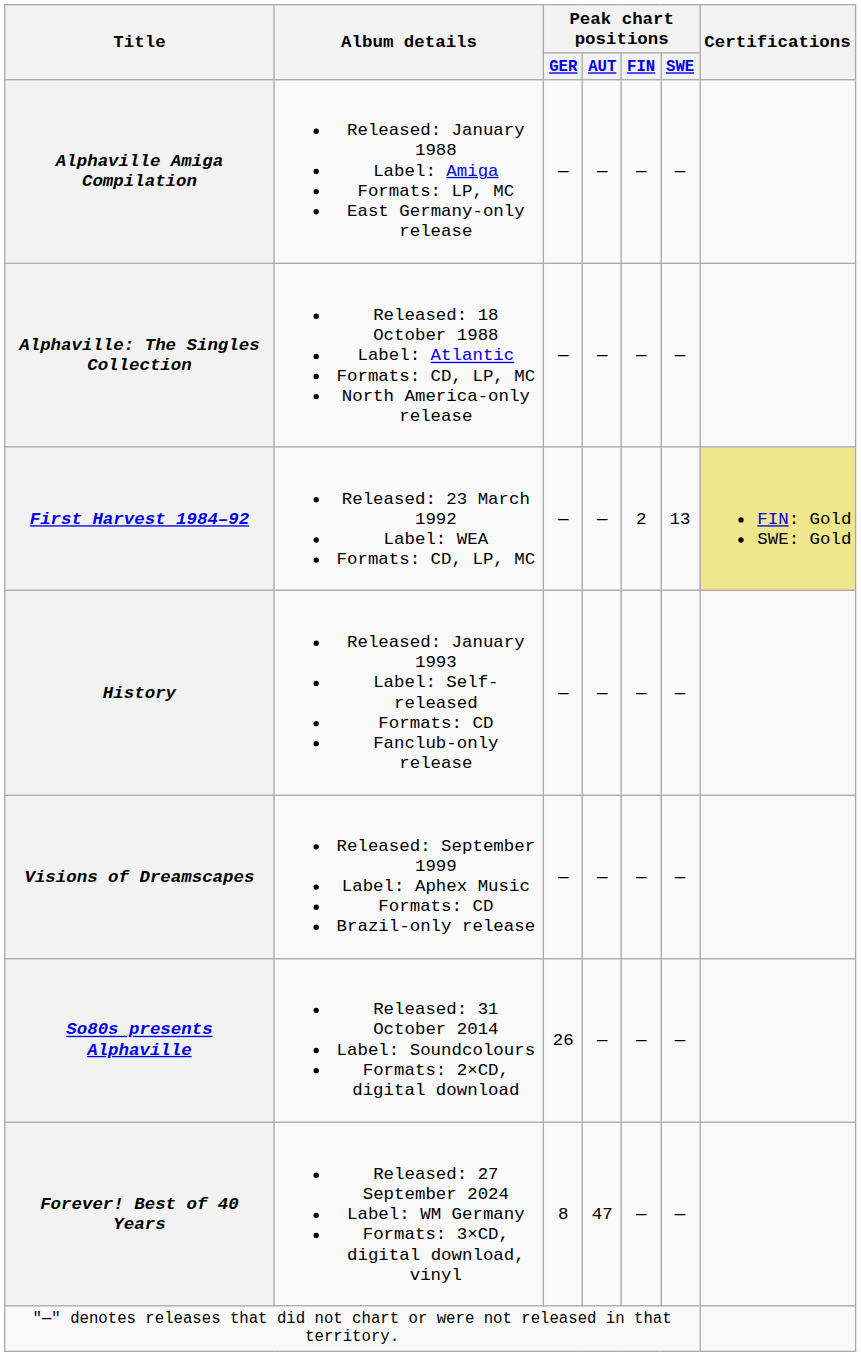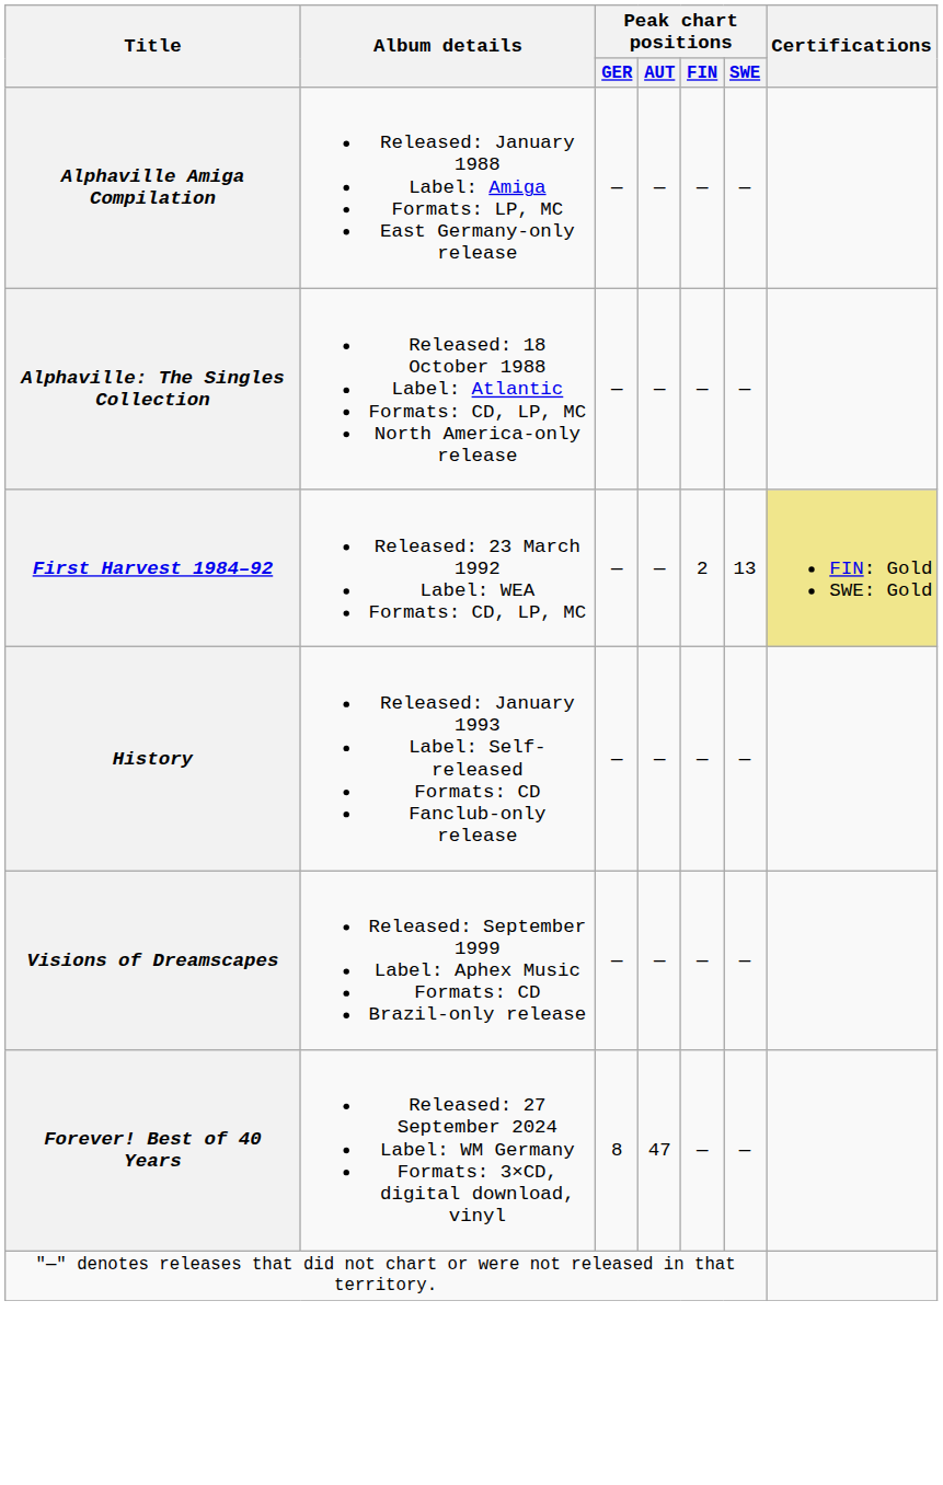 <table class="wikitable plainrowheaders" style="text-align:center;">
 <tr>
 <th rowspan="2" style="width:15em;">Title</th>
 <th rowspan="2" style="width:15em;">Album details</th>
 <th scope="col" colspan="4">Peak chart positions</th>
 <th scope="col" rowspan="2">Certifications</th>
 </tr>
 <tr>
 <th scope="col" style="width:2em;font-size:90%;"><a href='#'>GER</a><br></th>
 <th scope="col" style="width:2em;font-size:90%;"><a href='#'>AUT</a><br></th>
 <th scope="col" style="width:2em;font-size:90%;"><a href='#'>FIN</a><br></th>
 <th scope="col" style="width:2em;font-size:90%;"><a href='#'>SWE</a><br></th>
 </tr>
 <tr>
 <th scope="row"><em>Alphaville Amiga Compilation</em></th>
 <td><br><ul><li>Released: January 1988</li><li>Label: <a href='#'>Amiga</a></li><li>Formats: LP, MC</li><li>East Germany-only release</li></ul></td>
 <td>—</td>
 <td>—</td>
 <td>—</td>
 <td>—</td>
 <td></td>
 </tr>
 <tr>
 <th scope="row"><em>Alphaville: The Singles Collection</em></th>
 <td><br><ul><li>Released: 18 October 1988</li><li>Label: <a href='#'>Atlantic</a></li><li>Formats: CD, LP, MC</li><li>North America-only release</li></ul></td>
 <td>—</td>
 <td>—</td>
 <td>—</td>
 <td>—</td>
 <td></td>
 </tr>
 <tr>
 <th scope="row"><em><a href='#'>First Harvest 1984–92</a></em></th>
 <td><br><ul><li>Released: 23 March 1992</li><li>Label: WEA</li><li>Formats: CD, LP, MC</li></ul></td>
 <td>—</td>
 <td>—</td>
 <td>2</td>
 <td>13</td>
 <td style="background: khaki;"><br><ul><li><a href='#'>FIN</a>: Gold</li><li>SWE: Gold</li></ul></td>
 </tr>
 <tr>
 <th scope="row"><em>History</em></th>
 <td><br><ul><li>Released: January 1993</li><li>Label: Self-released</li><li>Formats: CD</li><li>Fanclub-only release</li></ul></td>
 <td>—</td>
 <td>—</td>
 <td>—</td>
 <td>—</td>
 <td></td>
 </tr>
 <tr>
 <th scope="row"><em>Visions of Dreamscapes</em></th>
 <td><br><ul><li>Released: September 1999</li><li>Label: Aphex Music</li><li>Formats: CD</li><li>Brazil-only release</li></ul></td>
 <td>—</td>
 <td>—</td>
 <td>—</td>
 <td>—</td>
 <td></td>
 </tr>
 <tr>
-<th scope="row"><em><a href='#'>So80s presents Alphaville</a></em></th>
-<td><br><ul><li>Released: 31 October 2014</li><li>Label: Soundcolours</li><li>Formats: 2×CD, digital download</li></ul></td>
-<td>26</td>
-<td>—</td>
-<td>—</td>
-<td>—</td>
-<td></td>
-</tr>
-<tr>
 <th scope="row"><em>Forever! Best of 40 Years</em></th>
 <td><br><ul><li>Released: 27 September 2024</li><li>Label: WM Germany</li><li>Formats: 3×CD, digital download, vinyl</li></ul></td>
 <td>8</td>
 <td>47</td>
 <td>—</td>
 <td>—</td>
 <td></td>
 </tr>
 <tr>
 <td colspan="6" style="font-size:90%">"—" denotes releases that did not chart or were not released in that territory.</td>
 </tr>
 </table>
